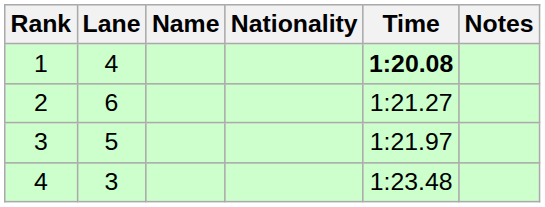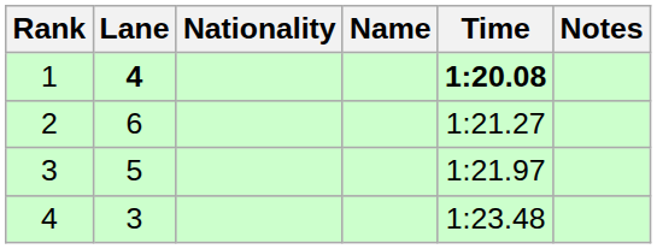 <table class="wikitable sortable" style="text-align:center">
 <tr>
 <th>Rank</th>
 <th>Lane</th>
+<th>Nationality</th>
 <th>Name</th>
-<th>Nationality</th>
 <th>Time</th>
 <th>Notes</th>
 </tr>
 <tr bgcolor=ccffcc>
 <td>1</td>
-<td>4</td>
+<td><strong>4</strong></td>
 <td align=left></td>
 <td align=left></td>
 <td><strong>1:20.08</strong></td>
 <td><strong></strong></td>
 </tr>
 <tr bgcolor=ccffcc>
 <td>2</td>
 <td>6</td>
 <td align=left></td>
 <td align=left></td>
 <td>1:21.27</td>
 <td><strong></strong></td>
 </tr>
 <tr bgcolor=ccffcc>
 <td>3</td>
 <td>5</td>
 <td align=left></td>
 <td align=left></td>
 <td>1:21.97</td>
 <td><strong></strong></td>
 </tr>
 <tr bgcolor=ccffcc>
 <td>4</td>
 <td>3</td>
 <td align=left></td>
 <td align=left></td>
 <td>1:23.48</td>
 <td><strong></strong></td>
 </tr>
 </table>
